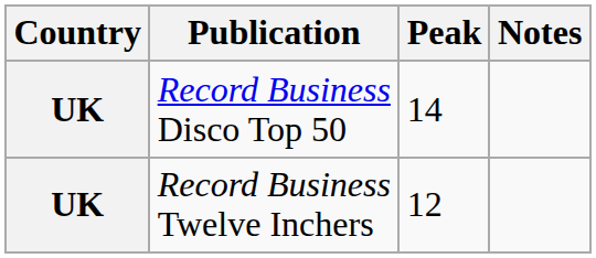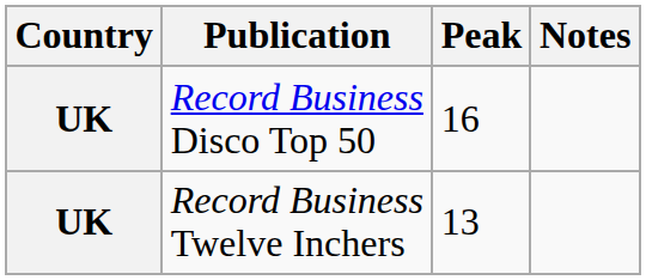 <table class="wikitable sortable plainrowheaders">
 <tr>
 <th scope="col" class="unsortable">Country</th>
 <th scope="col">Publication</th>
 <th scope="col">Peak</th>
 <th scope="col" class="unsortable">Notes</th>
 </tr>
 <tr>
 <th scope="row">UK</th>
 <td><em><a href='#'>Record Business</a></em><br> Disco Top 50</td>
-<td>14</td>
+<td>16</td>
 <td></td>
 </tr>
 <tr>
 <th scope="row">UK</th>
 <td><em>Record Business</em><br> Twelve Inchers</td>
-<td>12</td>
+<td>13</td>
 <td></td>
 </tr>
 </table>
